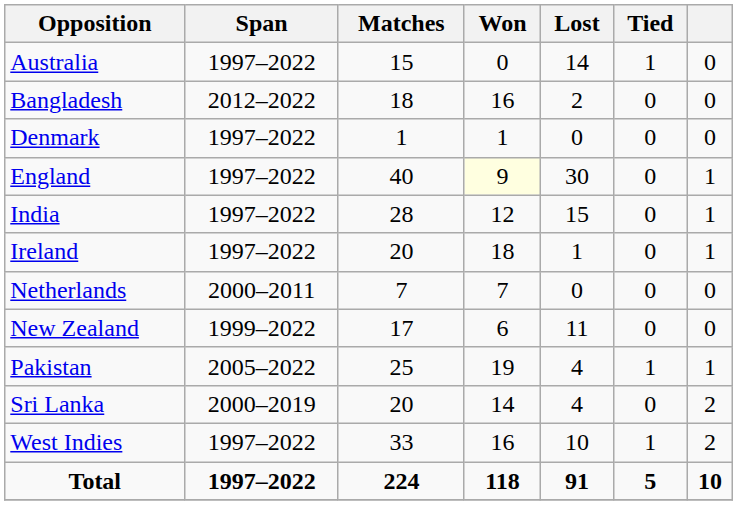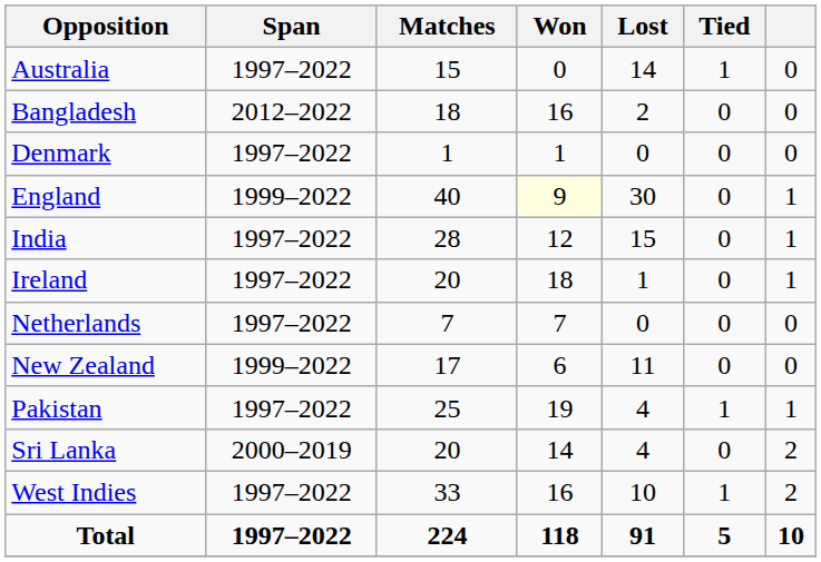 <table class="wikitable" style="text-align: center; width:55%">
 <tr>
 <th>Opposition</th>
 <th>Span</th>
 <th>Matches</th>
 <th>Won</th>
 <th>Lost</th>
 <th>Tied</th>
 <th></th>
 </tr>
 <tr>
 <td align="left"><a href='#'>Australia</a></td>
 <td>1997–2022</td>
 <td>15</td>
 <td>0</td>
 <td>14</td>
 <td>1</td>
 <td>0</td>
 </tr>
 <tr>
 <td align="left"><a href='#'>Bangladesh</a></td>
 <td>2012–2022</td>
 <td>18</td>
 <td>16</td>
 <td>2</td>
 <td>0</td>
 <td>0</td>
 </tr>
 <tr>
 <td align="left"><a href='#'>Denmark</a></td>
 <td>1997–2022</td>
 <td>1</td>
 <td>1</td>
 <td>0</td>
 <td>0</td>
 <td>0</td>
 </tr>
 <tr>
 <td align="left"><a href='#'>England</a></td>
-<td>1997–2022</td>
+<td>1999–2022</td>
 <td>40</td>
 <td style="background: lightyellow;">9</td>
 <td>30</td>
 <td>0</td>
 <td>1</td>
 </tr>
 <tr>
 <td align="left"><a href='#'>India</a></td>
 <td>1997–2022</td>
 <td>28</td>
 <td>12</td>
 <td>15</td>
 <td>0</td>
 <td>1</td>
 </tr>
 <tr>
 <td align="left"><a href='#'>Ireland</a></td>
 <td>1997–2022</td>
 <td>20</td>
 <td>18</td>
 <td>1</td>
 <td>0</td>
 <td>1</td>
 </tr>
 <tr>
 <td align="left"><a href='#'>Netherlands</a></td>
-<td>2000–2011</td>
+<td>1997–2022</td>
 <td>7</td>
 <td>7</td>
 <td>0</td>
 <td>0</td>
 <td>0</td>
 </tr>
 <tr>
 <td align="left"><a href='#'>New Zealand</a></td>
 <td>1999–2022</td>
 <td>17</td>
 <td>6</td>
 <td>11</td>
 <td>0</td>
 <td>0</td>
 </tr>
 <tr>
 <td align="left"><a href='#'>Pakistan</a></td>
-<td>2005–2022</td>
+<td>1997–2022</td>
 <td>25</td>
 <td>19</td>
 <td>4</td>
 <td>1</td>
 <td>1</td>
 </tr>
 <tr>
 <td align="left"><a href='#'>Sri Lanka</a></td>
 <td>2000–2019</td>
 <td>20</td>
 <td>14</td>
 <td>4</td>
 <td>0</td>
 <td>2</td>
 </tr>
 <tr>
 <td align="left"><a href='#'>West Indies</a></td>
 <td>1997–2022</td>
 <td>33</td>
 <td>16</td>
 <td>10</td>
 <td>1</td>
 <td>2</td>
 </tr>
 <tr>
 <td><strong>Total</strong></td>
 <td><strong>1997–2022</strong></td>
 <td><strong>224</strong></td>
 <td><strong>118</strong></td>
 <td><strong>91</strong></td>
 <td><strong>5</strong></td>
 <td><strong>10</strong></td>
 </tr>
 <tr>
 </tr>
 </table>
